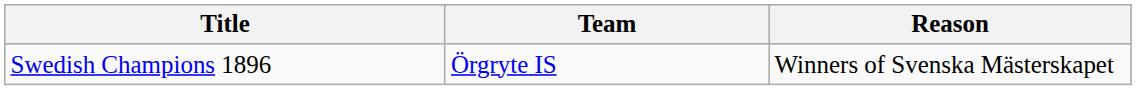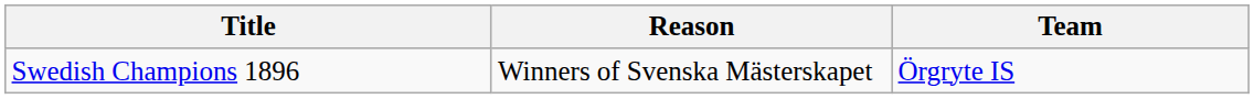 <table class="wikitable" style="text-align: left;">
 <tr>
 <th style="width: 275px;">Title</th>
+<th style="width: 225px;">Reason</th>
 <th style="width: 200px;">Team</th>
-<th style="width: 225px;">Reason</th>
 </tr>
 <tr>
 <td><a href='#'>Swedish Champions</a> 1896</td>
+<td>Winners of Svenska Mästerskapet</td>
 <td><a href='#'>Örgryte IS</a></td>
-<td>Winners of Svenska Mästerskapet</td>
 </tr>
 </table>
